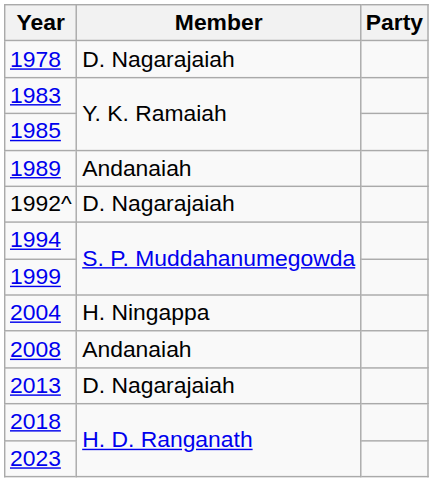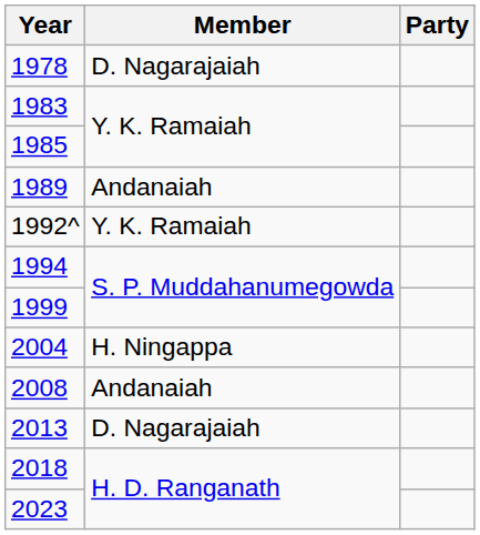 <table class="wikitable sortable">
 <tr>
 <th>Year</th>
 <th>Member</th>
 <th colspan=2>Party</th>
 </tr>
 <tr>
 <td><a href='#'>1978</a></td>
 <td>D. Nagarajaiah</td>
 <td></td>
 </tr>
 <tr>
 <td><a href='#'>1983</a></td>
 <td rowspan="2">Y. K. Ramaiah</td>
 <td></td>
 </tr>
 <tr>
 <td><a href='#'>1985</a></td>
 </tr>
 <tr>
 <td><a href='#'>1989</a></td>
 <td>Andanaiah</td>
 <td></td>
 </tr>
 <tr>
 <td>1992^</td>
-<td>D. Nagarajaiah</td>
+<td>Y. K. Ramaiah</td>
 <td></td>
 </tr>
 <tr>
 <td><a href='#'>1994</a></td>
 <td rowspan="2"><a href='#'>S. P. Muddahanumegowda</a></td>
 <td></td>
 </tr>
 <tr>
 <td><a href='#'>1999</a></td>
 </tr>
 <tr>
 <td><a href='#'>2004</a></td>
 <td>H. Ningappa</td>
 <td></td>
 </tr>
 <tr>
 <td><a href='#'>2008</a></td>
 <td>Andanaiah</td>
 <td></td>
 </tr>
 <tr>
 <td><a href='#'>2013</a></td>
 <td>D. Nagarajaiah</td>
 <td></td>
 </tr>
 <tr>
 <td><a href='#'>2018</a></td>
 <td rowspan="2"><a href='#'>H. D. Ranganath</a></td>
 <td></td>
 </tr>
 <tr>
 <td><a href='#'>2023</a></td>
 </tr>
 </table>
